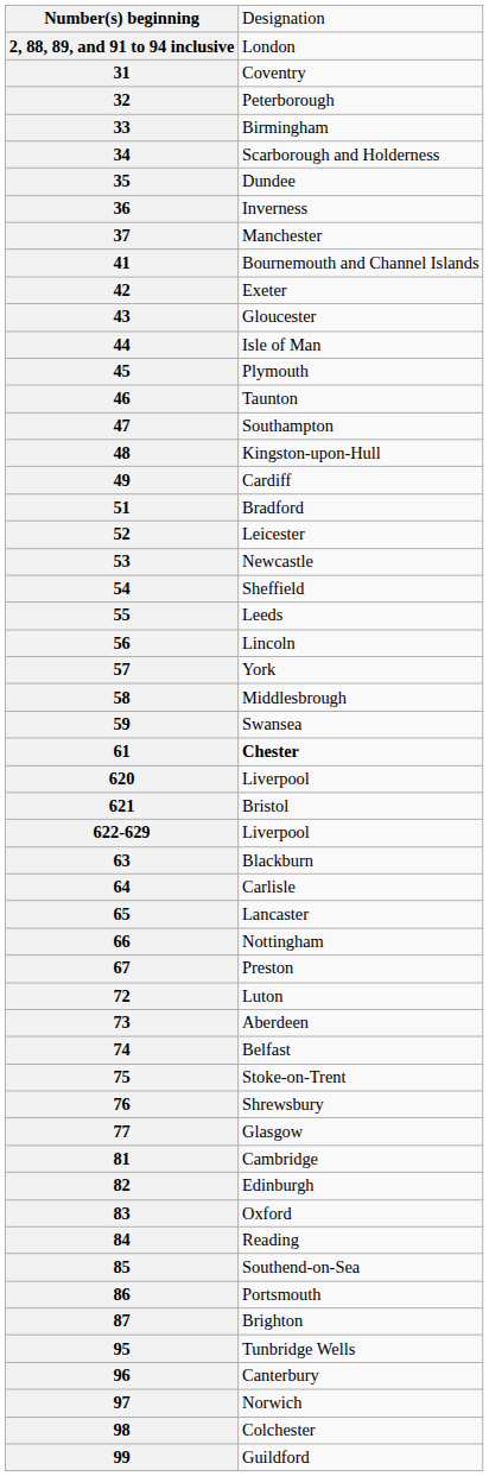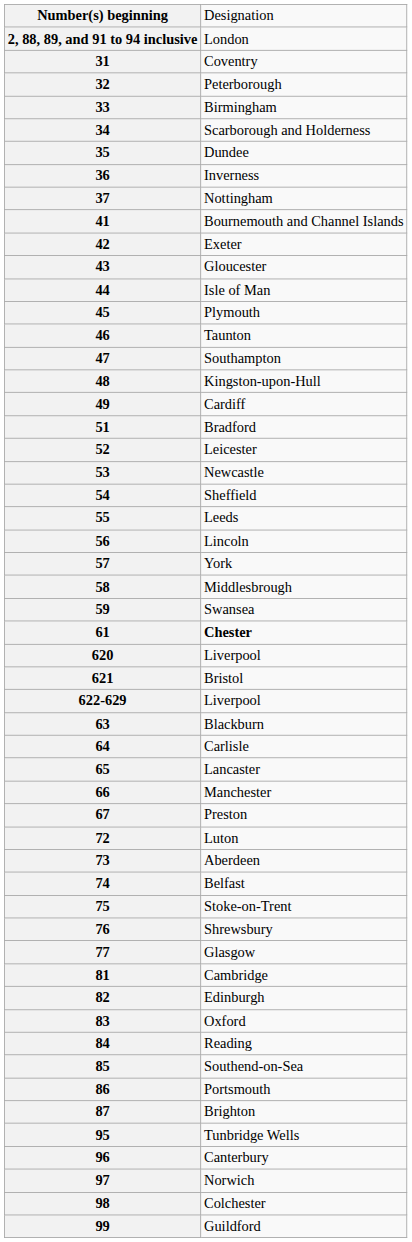 <table class="wikitable">
 <tr>
 <th>Number(s) beginning</th>
 <td>Designation</td>
 </tr>
 <tr>
 <th>2, 88, 89, and 91 to 94 inclusive</th>
 <td>London</td>
 </tr>
 <tr>
 <th>31</th>
 <td>Coventry</td>
 </tr>
 <tr>
 <th>32</th>
 <td>Peterborough</td>
 </tr>
 <tr>
 <th>33</th>
 <td>Birmingham</td>
 </tr>
 <tr>
 <th>34</th>
 <td>Scarborough and Holderness</td>
 </tr>
 <tr>
 <th>35</th>
 <td>Dundee</td>
 </tr>
 <tr>
 <th>36</th>
 <td>Inverness</td>
 </tr>
 <tr>
 <th>37</th>
-<td>Manchester</td>
+<td>Nottingham</td>
 </tr>
 <tr>
 <th>41</th>
 <td>Bournemouth and Channel Islands</td>
 </tr>
 <tr>
 <th>42</th>
 <td>Exeter</td>
 </tr>
 <tr>
 <th>43</th>
 <td>Gloucester</td>
 </tr>
 <tr>
 <th>44</th>
 <td>Isle of Man</td>
 </tr>
 <tr>
 <th>45</th>
 <td>Plymouth</td>
 </tr>
 <tr>
 <th>46</th>
 <td>Taunton</td>
 </tr>
 <tr>
 <th>47</th>
 <td>Southampton</td>
 </tr>
 <tr>
 <th>48</th>
 <td>Kingston-upon-Hull</td>
 </tr>
 <tr>
 <th>49</th>
 <td>Cardiff</td>
 </tr>
 <tr>
 <th>51</th>
 <td>Bradford</td>
 </tr>
 <tr>
 <th>52</th>
 <td>Leicester</td>
 </tr>
 <tr>
 <th>53</th>
 <td>Newcastle</td>
 </tr>
 <tr>
 <th>54</th>
 <td>Sheffield</td>
 </tr>
 <tr>
 <th>55</th>
 <td>Leeds</td>
 </tr>
 <tr>
 <th>56</th>
 <td>Lincoln</td>
 </tr>
 <tr>
 <th>57</th>
 <td>York</td>
 </tr>
 <tr>
 <th>58</th>
 <td>Middlesbrough</td>
 </tr>
 <tr>
 <th>59</th>
 <td>Swansea</td>
 </tr>
 <tr>
 <th>61</th>
 <td><strong>Chester</strong></td>
 </tr>
 <tr>
 <th>620</th>
 <td>Liverpool</td>
 </tr>
 <tr>
 <th>621</th>
 <td>Bristol</td>
 </tr>
 <tr>
 <th>622-629</th>
 <td>Liverpool</td>
 </tr>
 <tr>
 <th>63</th>
 <td>Blackburn</td>
 </tr>
 <tr>
 <th>64</th>
 <td>Carlisle</td>
 </tr>
 <tr>
 <th>65</th>
 <td>Lancaster</td>
 </tr>
 <tr>
 <th>66</th>
-<td>Nottingham</td>
+<td>Manchester</td>
 </tr>
 <tr>
 <th>67</th>
 <td>Preston</td>
 </tr>
 <tr>
 <th>72</th>
 <td>Luton</td>
 </tr>
 <tr>
 <th>73</th>
 <td>Aberdeen</td>
 </tr>
 <tr>
 <th>74</th>
 <td>Belfast</td>
 </tr>
 <tr>
 <th>75</th>
 <td>Stoke-on-Trent</td>
 </tr>
 <tr>
 <th>76</th>
 <td>Shrewsbury</td>
 </tr>
 <tr>
 <th>77</th>
 <td>Glasgow</td>
 </tr>
 <tr>
 <th>81</th>
 <td>Cambridge</td>
 </tr>
 <tr>
 <th>82</th>
 <td>Edinburgh</td>
 </tr>
 <tr>
 <th>83</th>
 <td>Oxford</td>
 </tr>
 <tr>
 <th>84</th>
 <td>Reading</td>
 </tr>
 <tr>
 <th>85</th>
 <td>Southend-on-Sea</td>
 </tr>
 <tr>
 <th>86</th>
 <td>Portsmouth</td>
 </tr>
 <tr>
 <th>87</th>
 <td>Brighton</td>
 </tr>
 <tr>
 <th>95</th>
 <td>Tunbridge Wells</td>
 </tr>
 <tr>
 <th>96</th>
 <td>Canterbury</td>
 </tr>
 <tr>
 <th>97</th>
 <td>Norwich</td>
 </tr>
 <tr>
 <th>98</th>
 <td>Colchester</td>
 </tr>
 <tr>
 <th>99</th>
 <td>Guildford</td>
 </tr>
 </table>
